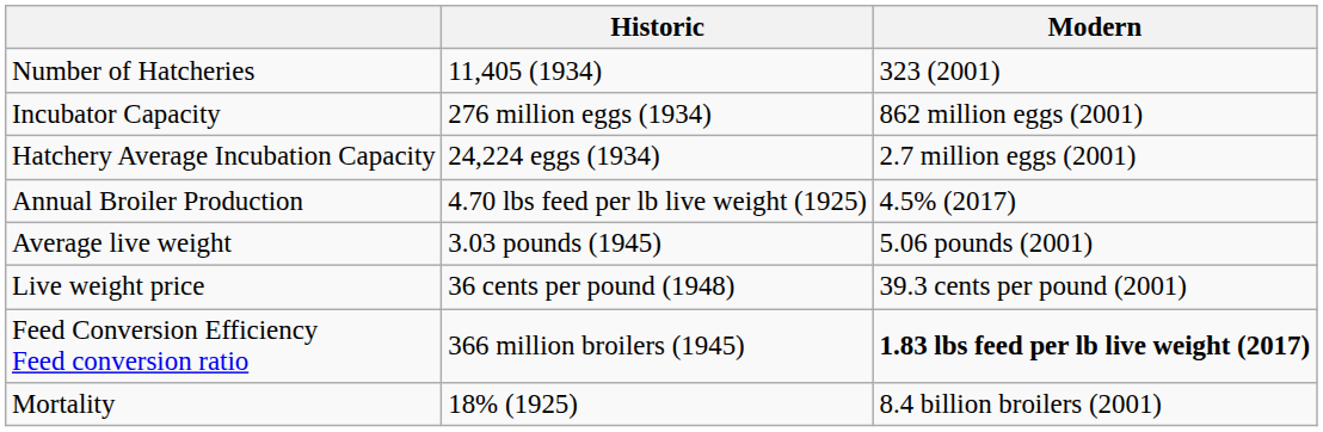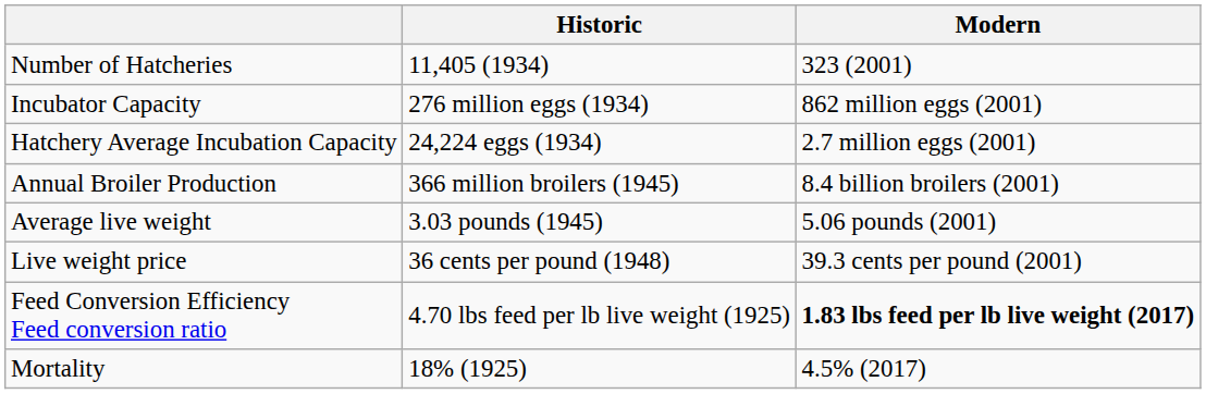 <table class="wikitable">
 <tr>
 <th></th>
 <th>Historic</th>
 <th>Modern</th>
 </tr>
 <tr>
 <td>Number of Hatcheries</td>
 <td>11,405 (1934)</td>
 <td>323 (2001)</td>
 </tr>
 <tr>
 <td>Incubator Capacity</td>
 <td>276 million eggs (1934)</td>
 <td>862 million eggs (2001)</td>
 </tr>
 <tr>
 <td>Hatchery Average Incubation Capacity</td>
 <td>24,224 eggs (1934)</td>
 <td>2.7 million eggs (2001)</td>
 </tr>
 <tr>
 <td>Annual Broiler Production</td>
-<td>4.70 lbs feed per lb live weight (1925)</td>
-<td>4.5% (2017)</td>
+<td>366 million broilers (1945)</td>
+<td>8.4 billion broilers (2001)</td>
 </tr>
 <tr>
 <td>Average live weight</td>
 <td>3.03 pounds (1945)</td>
 <td>5.06 pounds (2001)</td>
 </tr>
 <tr>
 <td>Live weight price</td>
 <td>36 cents per pound (1948)</td>
 <td>39.3 cents per pound (2001)</td>
 </tr>
 <tr>
 <td>Feed Conversion Efficiency<br><a href='#'>Feed conversion ratio</a></td>
-<td>366 million broilers (1945)</td>
+<td>4.70 lbs feed per lb live weight (1925)</td>
 <td><strong>1.83 lbs feed per lb live weight (2017)</strong></td>
 </tr>
 <tr>
 <td>Mortality</td>
 <td>18% (1925)</td>
-<td>8.4 billion broilers (2001)</td>
+<td>4.5% (2017)</td>
 </tr>
 </table>
